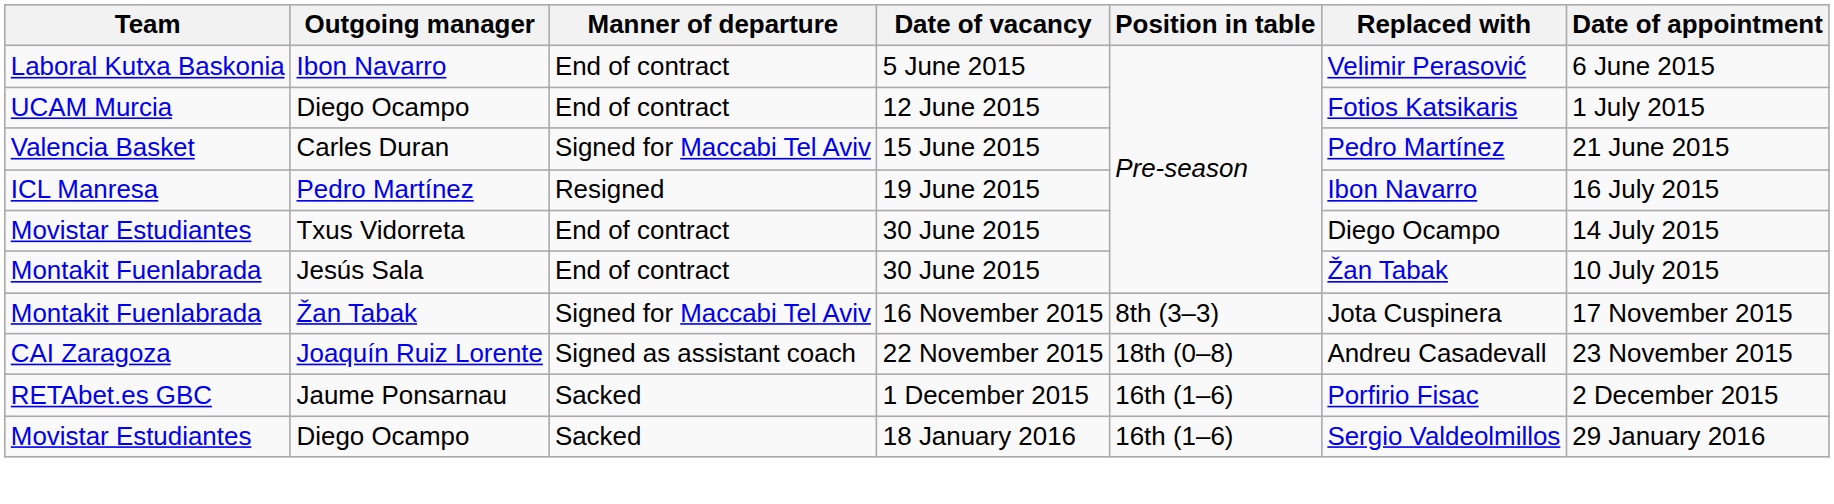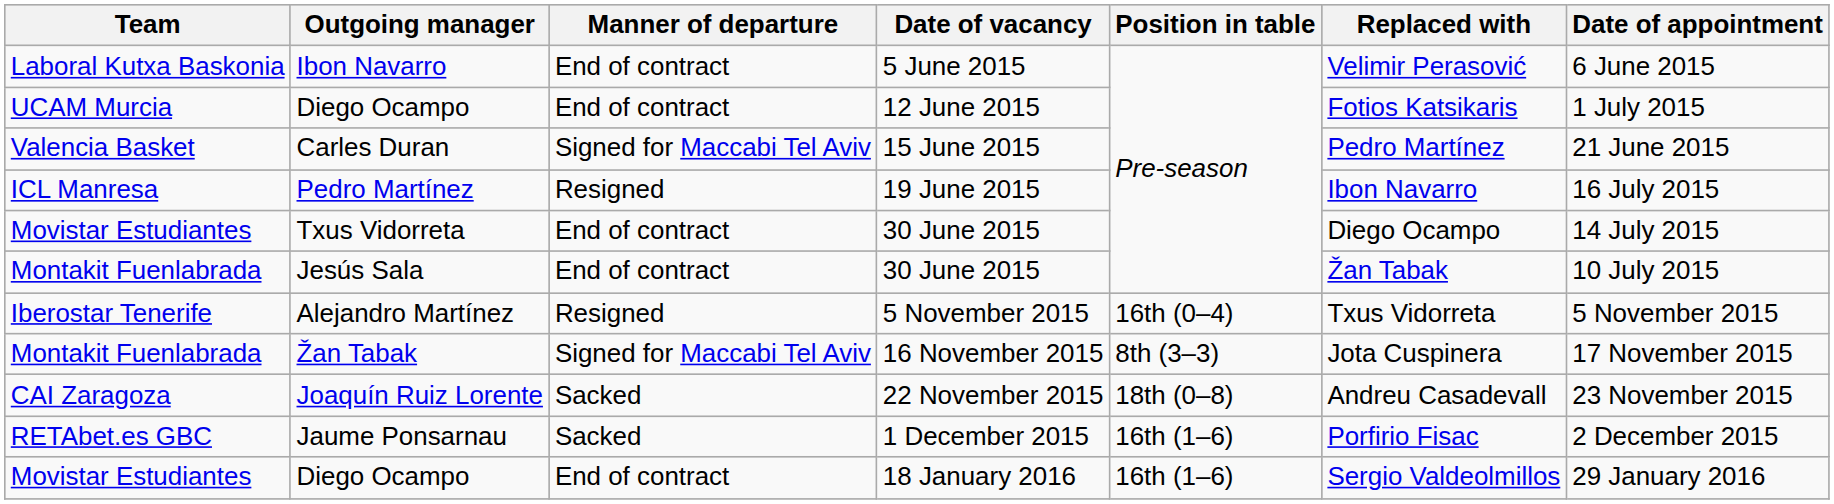 <table class="wikitable sortable">
 <tr>
 <th>Team</th>
 <th>Outgoing manager</th>
 <th>Manner of departure</th>
 <th>Date of vacancy</th>
 <th>Position in table</th>
 <th>Replaced with</th>
 <th>Date of appointment</th>
 </tr>
 <tr>
 <td><a href='#'>Laboral Kutxa Baskonia</a></td>
 <td> <a href='#'>Ibon Navarro</a></td>
 <td>End of contract</td>
 <td>5 June 2015</td>
 <td rowspan=6><em>Pre-season</em></td>
 <td> <a href='#'>Velimir Perasović</a></td>
 <td>6 June 2015</td>
 </tr>
 <tr>
 <td><a href='#'>UCAM Murcia</a></td>
 <td> Diego Ocampo</td>
 <td>End of contract</td>
 <td>12 June 2015</td>
 <td> <a href='#'>Fotios Katsikaris</a></td>
 <td>1 July 2015</td>
 </tr>
 <tr>
 <td><a href='#'>Valencia Basket</a></td>
 <td> Carles Duran</td>
 <td>Signed for <a href='#'>Maccabi Tel Aviv</a></td>
 <td>15 June 2015</td>
 <td> <a href='#'>Pedro Martínez</a></td>
 <td>21 June 2015</td>
 </tr>
 <tr>
 <td><a href='#'>ICL Manresa</a></td>
 <td> <a href='#'>Pedro Martínez</a></td>
 <td>Resigned</td>
 <td>19 June 2015</td>
 <td> <a href='#'>Ibon Navarro</a></td>
 <td>16 July 2015</td>
 </tr>
 <tr>
 <td><a href='#'>Movistar Estudiantes</a></td>
 <td> Txus Vidorreta</td>
 <td>End of contract</td>
 <td>30 June 2015</td>
 <td> Diego Ocampo</td>
 <td>14 July 2015</td>
 </tr>
 <tr>
 <td><a href='#'>Montakit Fuenlabrada</a></td>
 <td> Jesús Sala</td>
 <td>End of contract</td>
 <td>30 June 2015</td>
 <td> <a href='#'>Žan Tabak</a></td>
 <td>10 July 2015</td>
 </tr>
 <tr>
+<td><a href='#'>Iberostar Tenerife</a></td>
+<td> Alejandro Martínez</td>
+<td>Resigned</td>
+<td>5 November 2015</td>
+<td>16th (0–4)</td>
+<td> Txus Vidorreta</td>
+<td>5 November 2015</td>
+</tr>
+<tr>
 <td><a href='#'>Montakit Fuenlabrada</a></td>
 <td> <a href='#'>Žan Tabak</a></td>
 <td>Signed for <a href='#'>Maccabi Tel Aviv</a></td>
 <td>16 November 2015</td>
 <td>8th (3–3)</td>
 <td> Jota Cuspinera</td>
 <td>17 November 2015</td>
 </tr>
 <tr>
 <td><a href='#'>CAI Zaragoza</a></td>
 <td> <a href='#'>Joaquín Ruiz Lorente</a></td>
-<td>Signed as assistant coach</td>
+<td>Sacked</td>
 <td>22 November 2015</td>
 <td>18th (0–8)</td>
 <td> Andreu Casadevall</td>
 <td>23 November 2015</td>
 </tr>
 <tr>
 <td><a href='#'>RETAbet.es GBC</a></td>
 <td> Jaume Ponsarnau</td>
 <td>Sacked</td>
 <td>1 December 2015</td>
 <td>16th (1–6)</td>
 <td> <a href='#'>Porfirio Fisac</a></td>
 <td>2 December 2015</td>
 </tr>
 <tr>
 <td><a href='#'>Movistar Estudiantes</a></td>
 <td> Diego Ocampo</td>
-<td>Sacked</td>
+<td>End of contract</td>
 <td>18 January 2016</td>
 <td>16th (1–6)</td>
 <td> <a href='#'>Sergio Valdeolmillos</a></td>
 <td>29 January 2016</td>
 </tr>
 </table>
